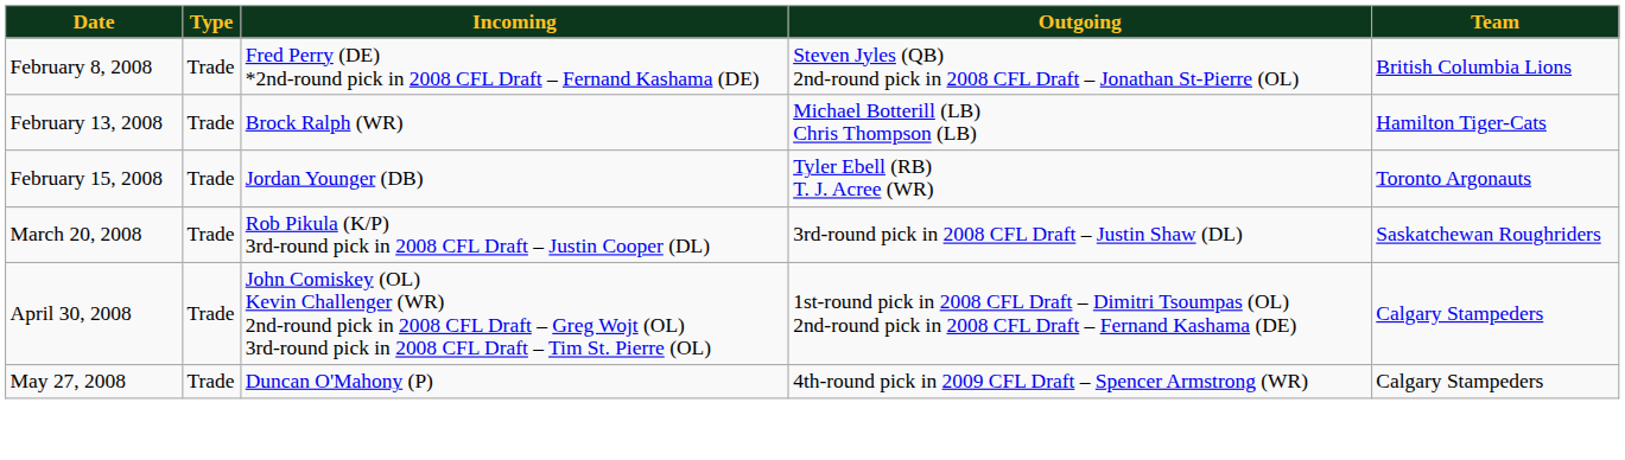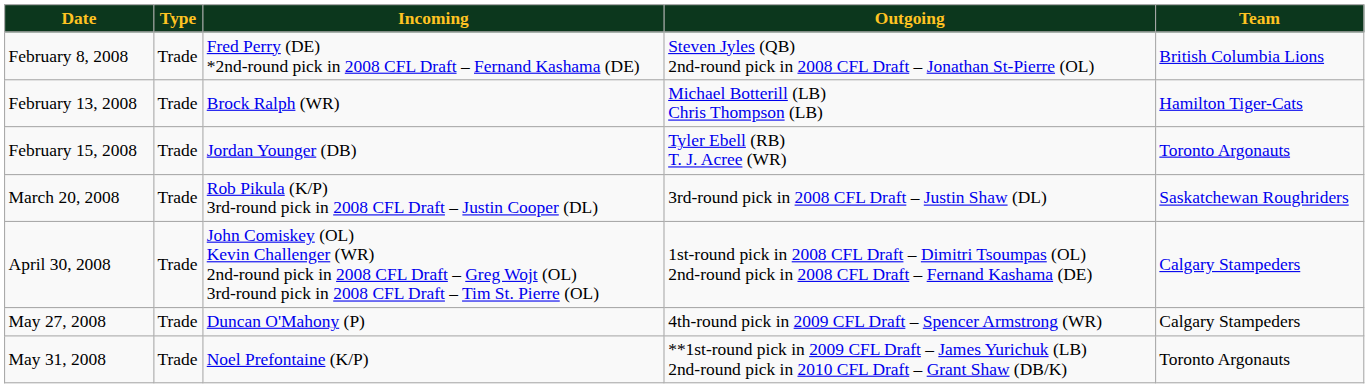 <table class="wikitable">
 <tr>
 <th style="background:#0C371D;color:#ffc322;" width="10%">Date</th>
 <th style="background:#0C371D;color:#ffc322;" width="1%">Type</th>
 <th style="background:#0C371D;color:#ffc322;" width="31%">Incoming</th>
 <th style="background:#0C371D;color:#ffc322;" width="33%">Outgoing</th>
 <th style="background:#0C371D;color:#ffc322;" width="14%">Team</th>
 </tr>
 <tr>
 <td>February 8, 2008</td>
 <td>Trade</td>
 <td><a href='#'>Fred Perry</a> (DE)<br>*2nd-round pick in <a href='#'>2008 CFL Draft</a> – <a href='#'>Fernand Kashama</a> (DE)</td>
 <td><a href='#'>Steven Jyles</a> (QB)<br> 2nd-round pick in <a href='#'>2008 CFL Draft</a> – <a href='#'>Jonathan St-Pierre</a> (OL)</td>
 <td><a href='#'>British Columbia Lions</a></td>
 </tr>
 <tr>
 <td>February 13, 2008</td>
 <td>Trade</td>
 <td><a href='#'>Brock Ralph</a> (WR)</td>
 <td><a href='#'>Michael Botterill</a> (LB)<br><a href='#'>Chris Thompson</a> (LB)</td>
 <td><a href='#'>Hamilton Tiger-Cats</a></td>
 </tr>
 <tr>
 <td>February 15, 2008</td>
 <td>Trade</td>
 <td><a href='#'>Jordan Younger</a> (DB)</td>
 <td><a href='#'>Tyler Ebell</a> (RB)<br><a href='#'>T. J. Acree</a> (WR)</td>
 <td><a href='#'>Toronto Argonauts</a></td>
 </tr>
 <tr>
 <td>March 20, 2008</td>
 <td>Trade</td>
 <td><a href='#'>Rob Pikula</a> (K/P)<br> 3rd-round pick in <a href='#'>2008 CFL Draft</a> – <a href='#'>Justin Cooper</a> (DL)</td>
 <td>3rd-round pick in <a href='#'>2008 CFL Draft</a> – <a href='#'>Justin Shaw</a> (DL)</td>
 <td><a href='#'>Saskatchewan Roughriders</a></td>
 </tr>
 <tr>
 <td>April 30, 2008</td>
 <td>Trade</td>
 <td><a href='#'>John Comiskey</a> (OL)<br><a href='#'>Kevin Challenger</a> (WR)<br>2nd-round pick in <a href='#'>2008 CFL Draft</a> – <a href='#'>Greg Wojt</a> (OL)<br> 3rd-round pick in <a href='#'>2008 CFL Draft</a> – <a href='#'>Tim St. Pierre</a> (OL)</td>
 <td>1st-round pick in <a href='#'>2008 CFL Draft</a> – <a href='#'>Dimitri Tsoumpas</a> (OL)<br>2nd-round pick in <a href='#'>2008 CFL Draft</a> – <a href='#'>Fernand Kashama</a> (DE)</td>
 <td><a href='#'>Calgary Stampeders</a></td>
 </tr>
 <tr>
 <td>May 27, 2008</td>
 <td>Trade</td>
 <td><a href='#'>Duncan O'Mahony</a> (P)</td>
 <td>4th-round pick in <a href='#'>2009 CFL Draft</a> – <a href='#'>Spencer Armstrong</a> (WR)</td>
 <td>Calgary Stampeders</td>
 </tr>
+<tr>
+<td>May 31, 2008</td>
+<td>Trade</td>
+<td><a href='#'>Noel Prefontaine</a> (K/P)</td>
+<td>**1st-round pick in <a href='#'>2009 CFL Draft</a> – <a href='#'>James Yurichuk</a> (LB)<br>2nd-round pick in <a href='#'>2010 CFL Draft</a> – <a href='#'>Grant Shaw</a> (DB/K)</td>
+<td>Toronto Argonauts</td>
+</tr>
 </table>
